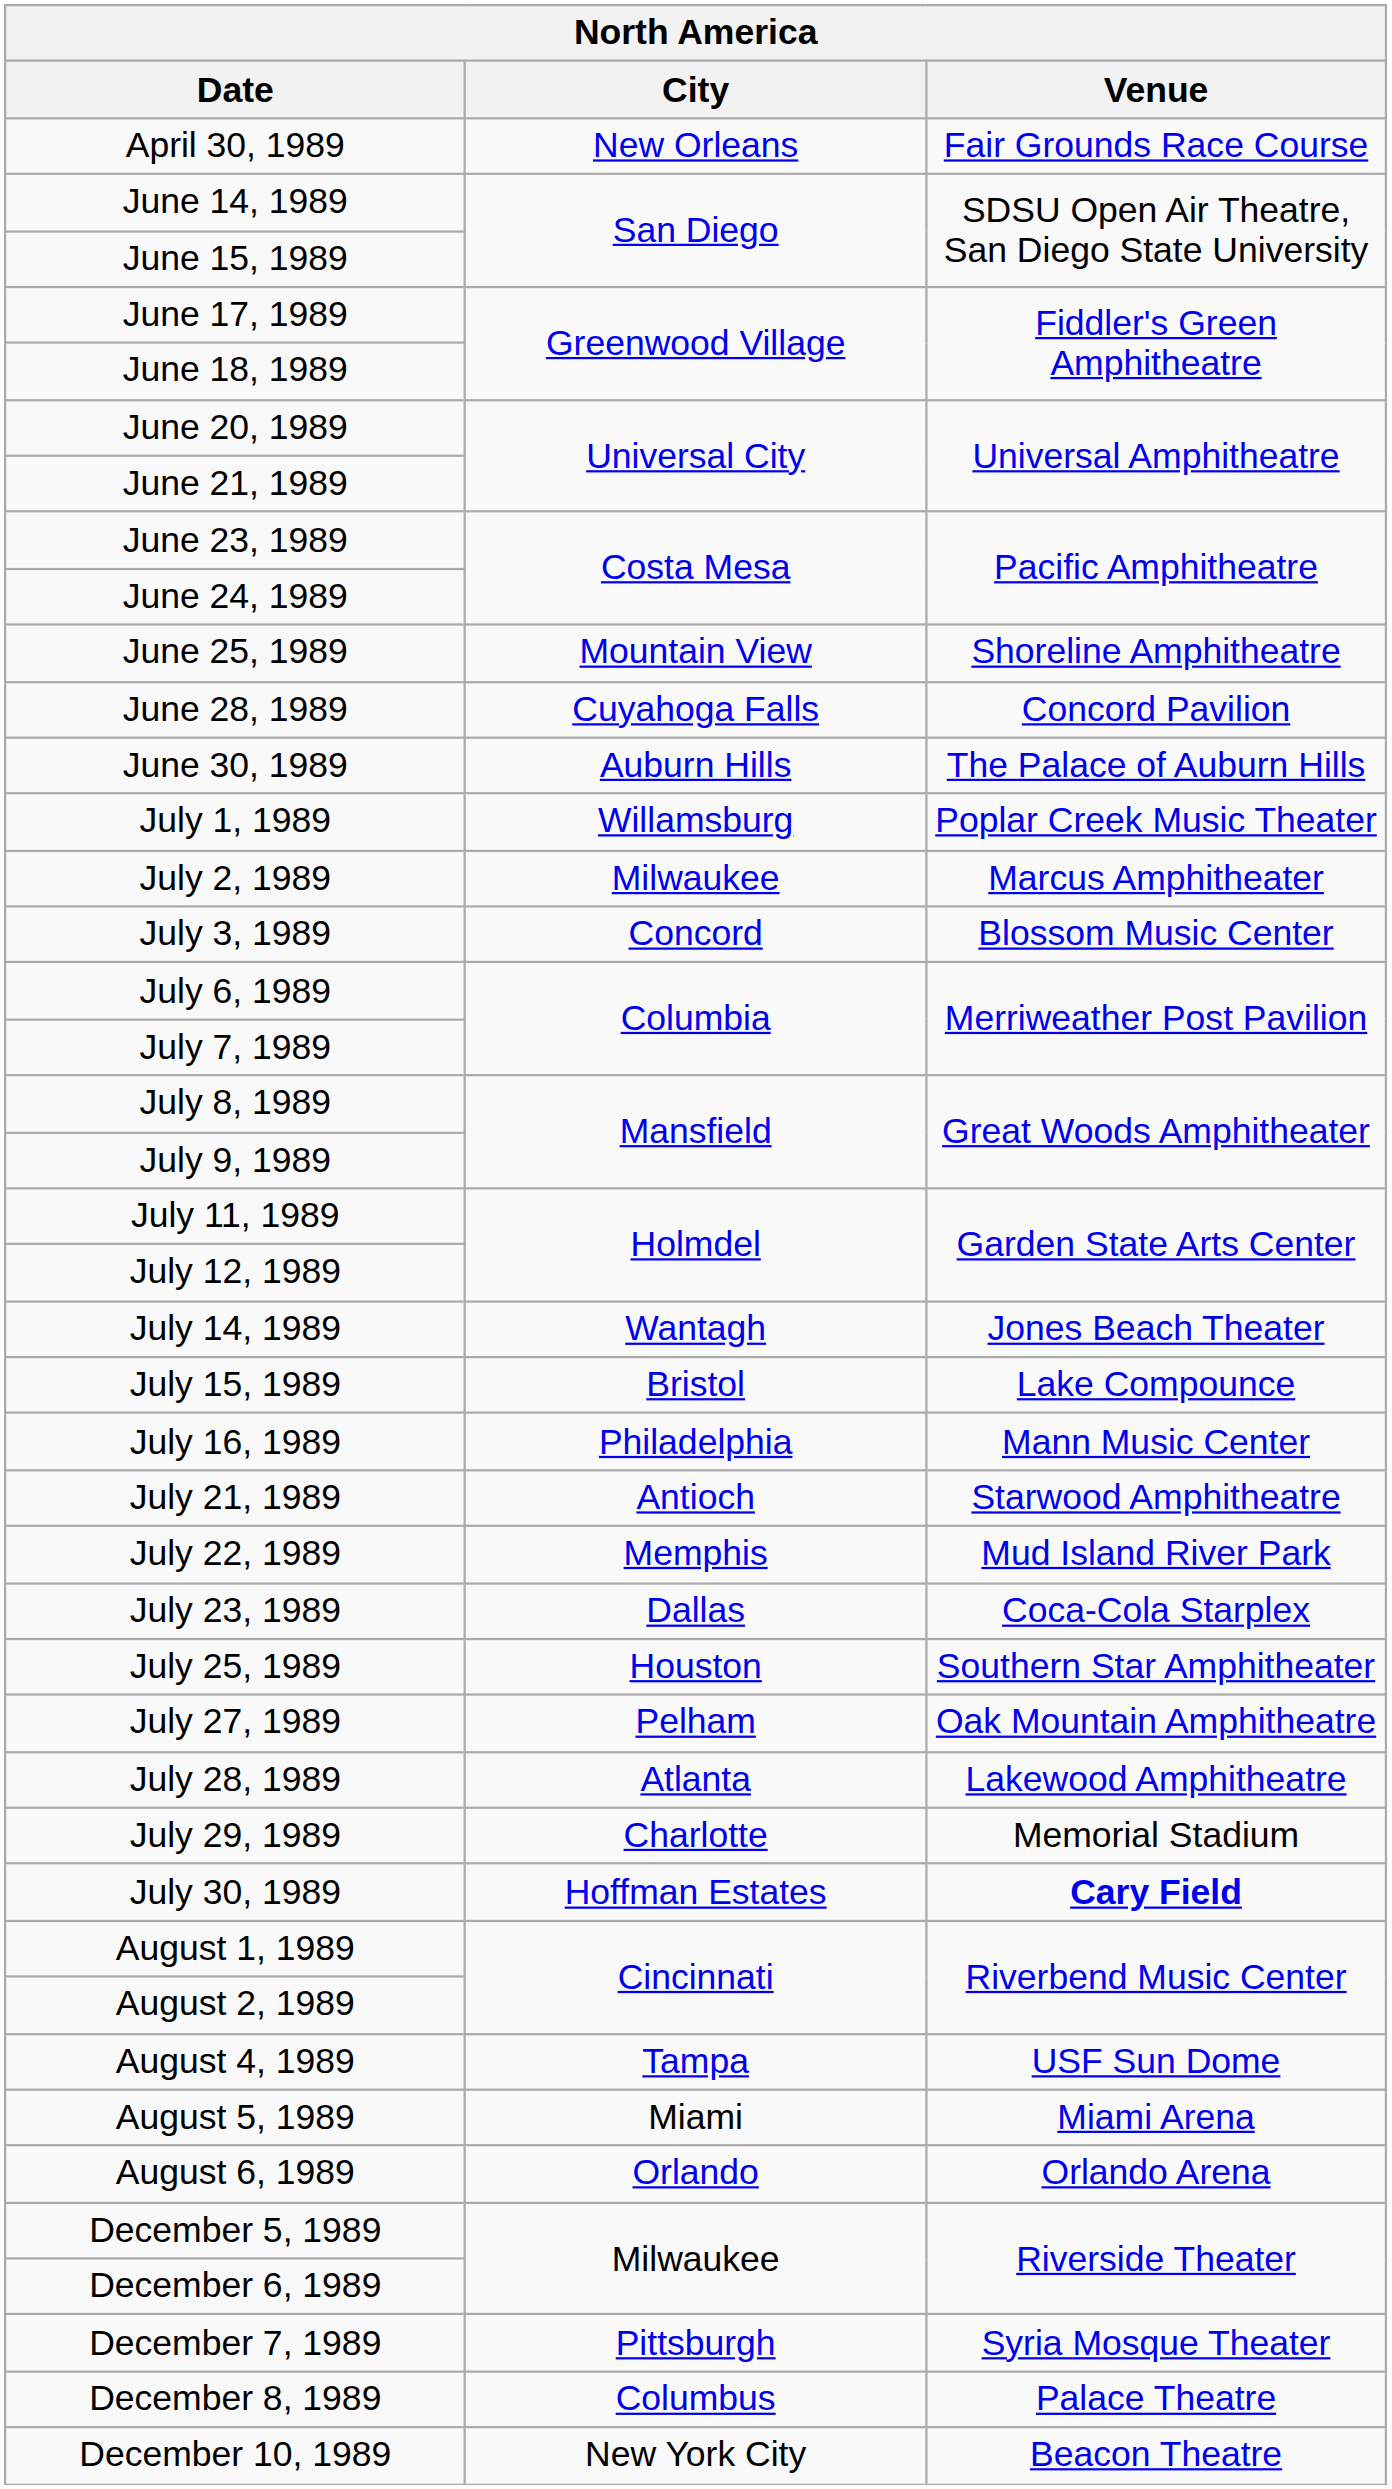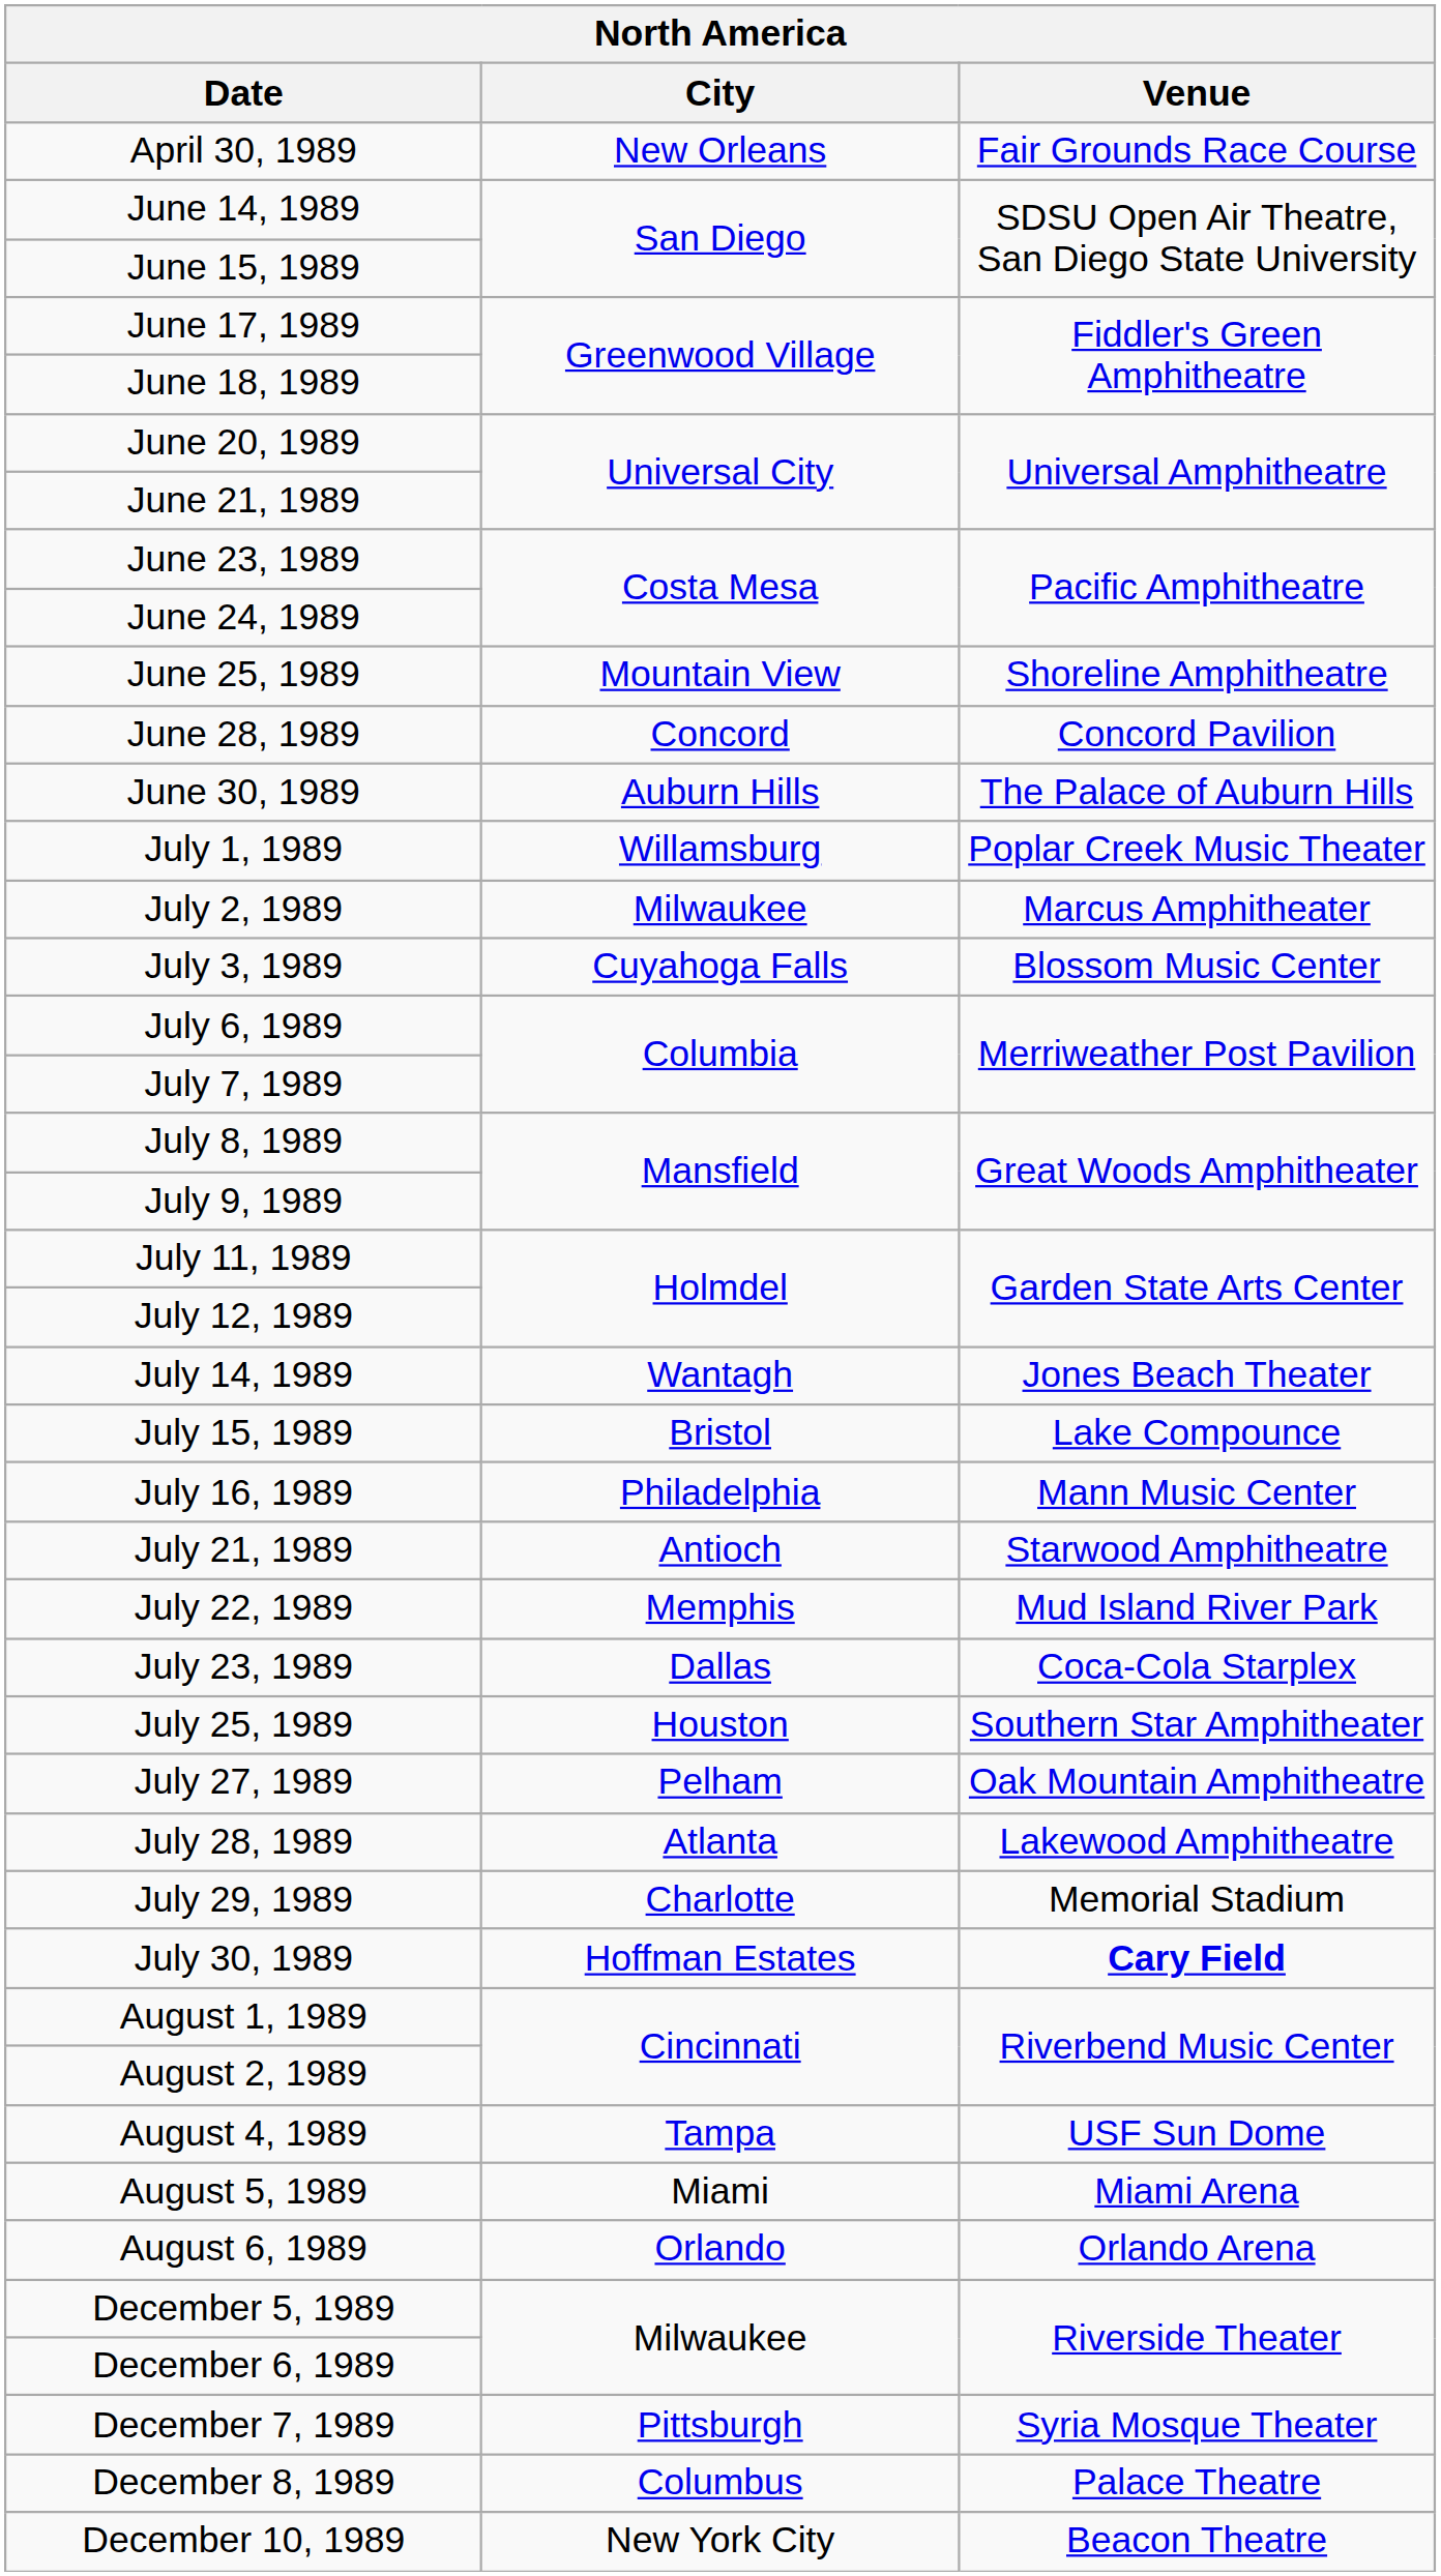 <table class="wikitable" style="text-align:center;">
 <tr>
 <th colspan="4">North America</th>
 </tr>
 <tr>
 <th width="200">Date</th>
 <th width="200">City</th>
 <th width="200">Venue</th>
 </tr>
 <tr>
 <td>April 30, 1989</td>
 <td><a href='#'>New Orleans</a></td>
 <td><a href='#'>Fair Grounds Race Course</a></td>
 </tr>
 <tr>
 <td>June 14, 1989</td>
 <td rowspan="2"><a href='#'>San Diego</a></td>
 <td rowspan="2">SDSU Open Air Theatre, San Diego State University</td>
 </tr>
 <tr>
 <td>June 15, 1989</td>
 </tr>
 <tr>
 <td>June 17, 1989</td>
 <td rowspan="2"><a href='#'>Greenwood Village</a></td>
 <td rowspan="2"><a href='#'>Fiddler's Green Amphitheatre</a></td>
 </tr>
 <tr>
 <td>June 18, 1989</td>
 </tr>
 <tr>
 <td>June 20, 1989</td>
 <td rowspan="2"><a href='#'>Universal City</a></td>
 <td rowspan="2"><a href='#'>Universal Amphitheatre</a></td>
 </tr>
 <tr>
 <td>June 21, 1989</td>
 </tr>
 <tr>
 <td>June 23, 1989</td>
 <td rowspan="2"><a href='#'>Costa Mesa</a></td>
 <td rowspan="2"><a href='#'>Pacific Amphitheatre</a></td>
 </tr>
 <tr>
 <td>June 24, 1989</td>
 </tr>
 <tr>
 <td>June 25, 1989</td>
 <td><a href='#'>Mountain View</a></td>
 <td><a href='#'>Shoreline Amphitheatre</a></td>
 </tr>
 <tr>
 <td>June 28, 1989</td>
-<td><a href='#'>Cuyahoga Falls</a></td>
+<td><a href='#'>Concord</a></td>
 <td><a href='#'>Concord Pavilion</a></td>
 </tr>
 <tr>
 <td>June 30, 1989</td>
 <td><a href='#'>Auburn Hills</a></td>
 <td><a href='#'>The Palace of Auburn Hills</a></td>
 </tr>
 <tr>
 <td>July 1, 1989</td>
 <td><a href='#'>Willamsburg</a></td>
 <td><a href='#'>Poplar Creek Music Theater</a></td>
 </tr>
 <tr>
 <td>July 2, 1989</td>
 <td><a href='#'>Milwaukee</a></td>
 <td><a href='#'>Marcus Amphitheater</a></td>
 </tr>
 <tr>
 <td>July 3, 1989</td>
-<td><a href='#'>Concord</a></td>
+<td><a href='#'>Cuyahoga Falls</a></td>
 <td><a href='#'>Blossom Music Center</a></td>
 </tr>
 <tr>
 <td>July 6, 1989</td>
 <td rowspan="2"><a href='#'>Columbia</a></td>
 <td rowspan="2"><a href='#'>Merriweather Post Pavilion</a></td>
 </tr>
 <tr>
 <td>July 7, 1989</td>
 </tr>
 <tr>
 <td>July 8, 1989</td>
 <td rowspan="2"><a href='#'>Mansfield</a></td>
 <td rowspan="2"><a href='#'>Great Woods Amphitheater</a></td>
 </tr>
 <tr>
 <td>July 9, 1989</td>
 </tr>
 <tr>
 <td>July 11, 1989</td>
 <td rowspan="2"><a href='#'>Holmdel</a></td>
 <td rowspan="2"><a href='#'>Garden State Arts Center</a></td>
 </tr>
 <tr>
 <td>July 12, 1989</td>
 </tr>
 <tr>
 <td>July 14, 1989</td>
 <td><a href='#'>Wantagh</a></td>
 <td><a href='#'>Jones Beach Theater</a></td>
 </tr>
 <tr>
 <td>July 15, 1989</td>
 <td><a href='#'>Bristol</a></td>
 <td><a href='#'>Lake Compounce</a></td>
 </tr>
 <tr>
 <td>July 16, 1989</td>
 <td><a href='#'>Philadelphia</a></td>
 <td><a href='#'>Mann Music Center</a></td>
 </tr>
 <tr>
 <td>July 21, 1989</td>
 <td><a href='#'>Antioch</a></td>
 <td><a href='#'>Starwood Amphitheatre</a></td>
 </tr>
 <tr>
 <td>July 22, 1989</td>
 <td><a href='#'>Memphis</a></td>
 <td><a href='#'>Mud Island River Park</a></td>
 </tr>
 <tr>
 <td>July 23, 1989</td>
 <td><a href='#'>Dallas</a></td>
 <td><a href='#'>Coca-Cola Starplex</a></td>
 </tr>
 <tr>
 <td>July 25, 1989</td>
 <td><a href='#'>Houston</a></td>
 <td><a href='#'>Southern Star Amphitheater</a></td>
 </tr>
 <tr>
 <td>July 27, 1989</td>
 <td><a href='#'>Pelham</a></td>
 <td><a href='#'>Oak Mountain Amphitheatre</a></td>
 </tr>
 <tr>
 <td>July 28, 1989</td>
 <td><a href='#'>Atlanta</a></td>
 <td><a href='#'>Lakewood Amphitheatre</a></td>
 </tr>
 <tr>
 <td>July 29, 1989</td>
 <td><a href='#'>Charlotte</a></td>
 <td>Memorial Stadium</td>
 </tr>
 <tr>
 <td>July 30, 1989</td>
 <td><a href='#'>Hoffman Estates</a></td>
 <td><strong><a href='#'>Cary Field</a></strong></td>
 </tr>
 <tr>
 <td>August 1, 1989</td>
 <td rowspan="2"><a href='#'>Cincinnati</a></td>
 <td rowspan="2"><a href='#'>Riverbend Music Center</a></td>
 </tr>
 <tr>
 <td>August 2, 1989</td>
 </tr>
 <tr>
 <td>August 4, 1989</td>
 <td><a href='#'>Tampa</a></td>
 <td><a href='#'>USF Sun Dome</a></td>
 </tr>
 <tr>
 <td>August 5, 1989</td>
 <td>Miami</td>
 <td><a href='#'>Miami Arena</a></td>
 </tr>
 <tr>
 <td>August 6, 1989</td>
 <td><a href='#'>Orlando</a></td>
 <td><a href='#'>Orlando Arena</a></td>
 </tr>
 <tr>
 <td>December 5, 1989</td>
 <td rowspan="2">Milwaukee</td>
 <td rowspan="2"><a href='#'>Riverside Theater</a></td>
 </tr>
 <tr>
 <td>December 6, 1989</td>
 </tr>
 <tr>
 <td>December 7, 1989</td>
 <td><a href='#'>Pittsburgh</a></td>
 <td><a href='#'>Syria Mosque Theater</a></td>
 </tr>
 <tr>
 <td>December 8, 1989</td>
 <td><a href='#'>Columbus</a></td>
 <td><a href='#'>Palace Theatre</a></td>
 </tr>
 <tr>
 <td>December 10, 1989</td>
 <td>New York City</td>
 <td><a href='#'>Beacon Theatre</a></td>
 </tr>
 </table>
